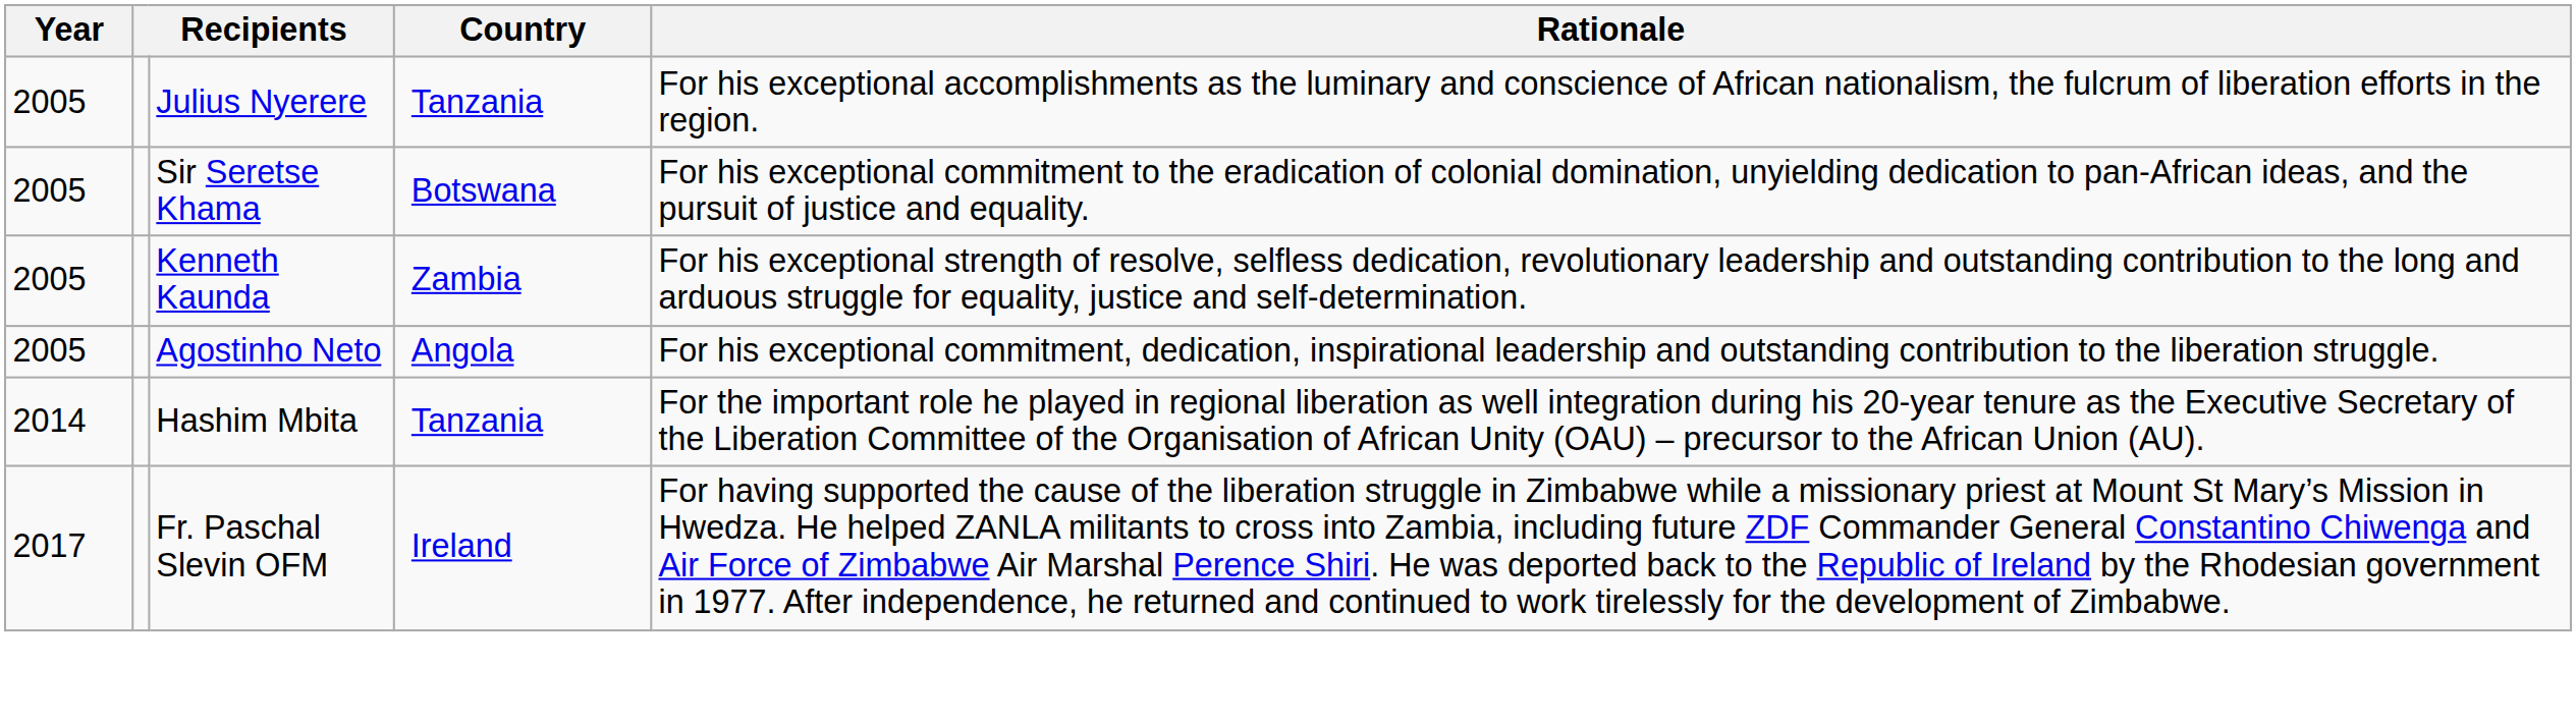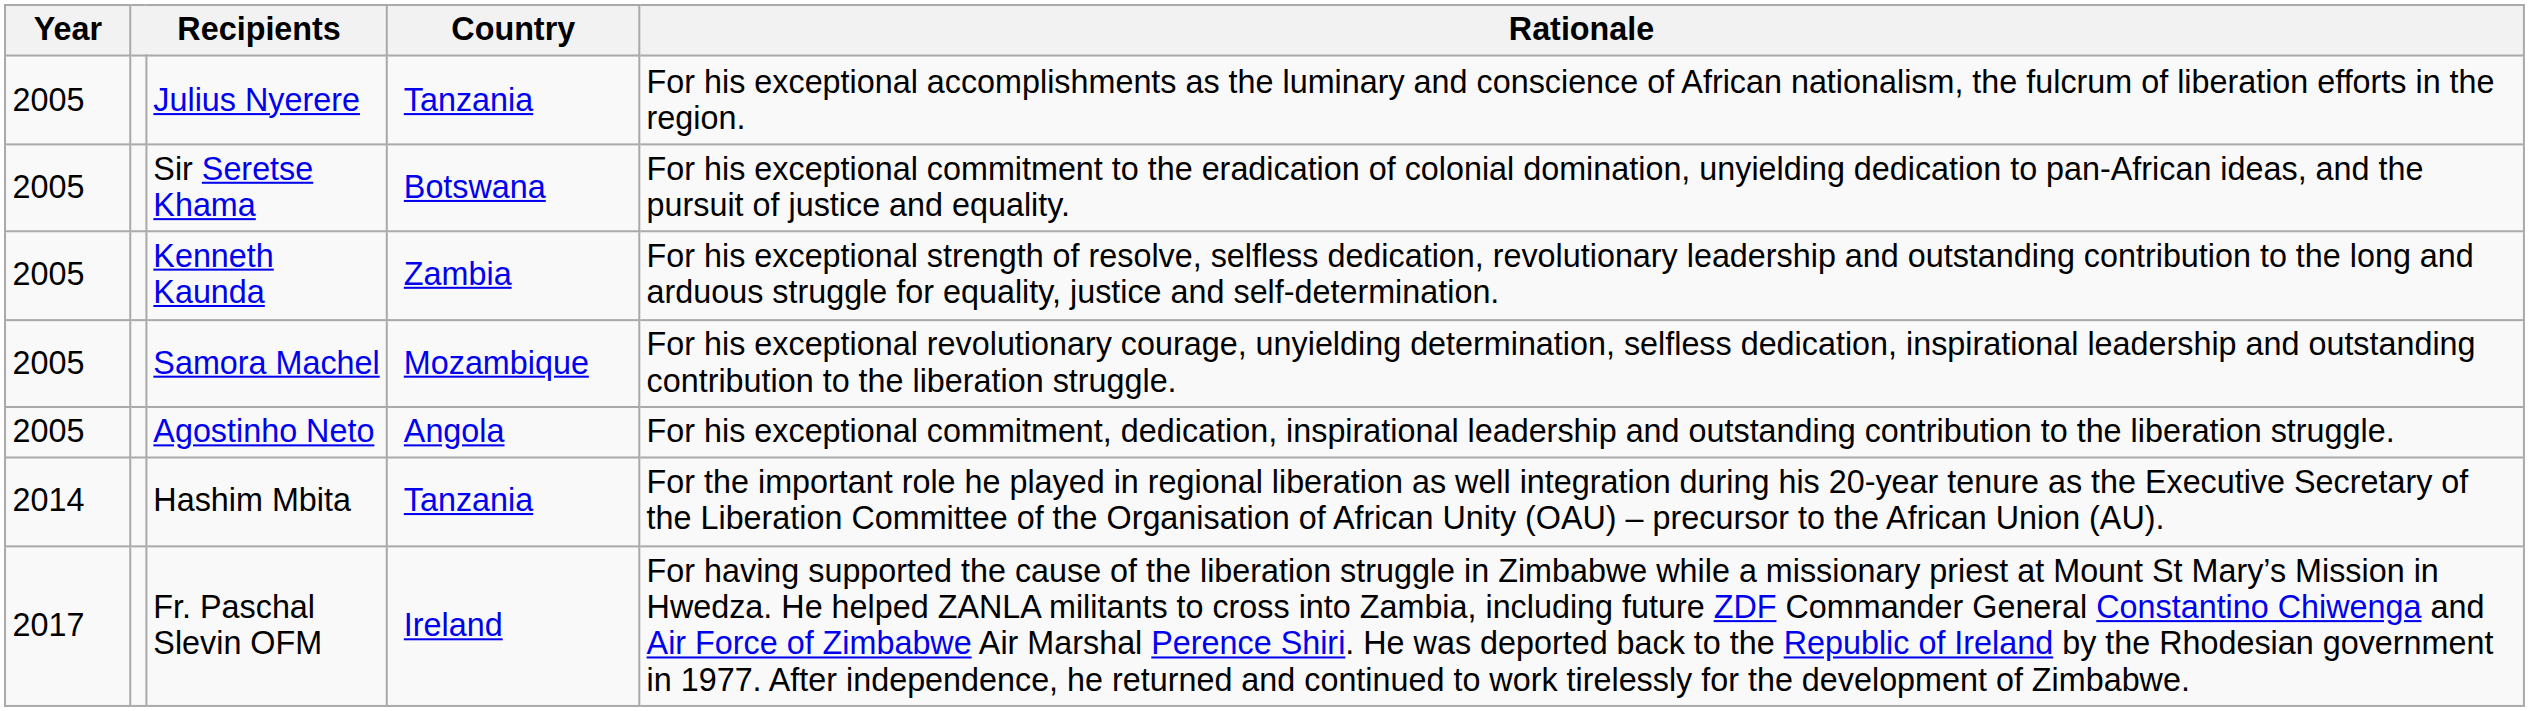 <table align="center" class="wikitable">
 <tr>
 <th width="5%">Year</th>
 <th colspan="2" width="10%">Recipients</th>
 <th width="10%">Country</th>
 <th width="75%">Rationale</th>
 </tr>
 <tr>
 <td>2005</td>
 <td></td>
 <td><a href='#'>Julius Nyerere</a></td>
 <td> <a href='#'>Tanzania</a></td>
 <td>For his exceptional accomplishments as the luminary and conscience of African nationalism, the fulcrum of liberation efforts in the region.</td>
 </tr>
 <tr>
 <td>2005</td>
 <td></td>
 <td>Sir <a href='#'>Seretse Khama</a></td>
 <td> <a href='#'>Botswana</a></td>
 <td>For his exceptional commitment to the eradication of colonial domination, unyielding dedication to pan-African ideas, and the pursuit of justice and equality.</td>
 </tr>
 <tr>
 <td>2005</td>
 <td></td>
 <td><a href='#'>Kenneth Kaunda</a></td>
 <td> <a href='#'>Zambia</a></td>
 <td>For his exceptional strength of resolve, selfless dedication, revolutionary leadership and outstanding contribution to the long and arduous struggle for equality, justice and self-determination.</td>
 </tr>
 <tr>
 <td>2005</td>
 <td></td>
+<td><a href='#'>Samora Machel</a></td>
+<td> <a href='#'>Mozambique</a></td>
+<td>For his exceptional revolutionary courage, unyielding determination, selfless dedication, inspirational leadership and outstanding contribution to the liberation struggle.</td>
+</tr>
+<tr>
+<td>2005</td>
+<td></td>
 <td><a href='#'>Agostinho Neto</a></td>
 <td> <a href='#'>Angola</a></td>
 <td>For his exceptional commitment, dedication, inspirational leadership and outstanding contribution to the liberation struggle.</td>
 </tr>
 <tr>
 <td>2014</td>
 <td></td>
 <td>Hashim Mbita</td>
 <td> <a href='#'>Tanzania</a></td>
 <td>For the important role he played in regional liberation as well integration during his 20-year tenure as the Executive Secretary of the Liberation Committee of the Organisation of African Unity (OAU) – precursor to the African Union (AU).</td>
 </tr>
 <tr>
 <td>2017</td>
 <td></td>
 <td>Fr. Paschal Slevin OFM</td>
 <td> <a href='#'>Ireland</a></td>
 <td>For having supported the cause of the liberation struggle in Zimbabwe while a missionary priest at Mount St Mary’s Mission in Hwedza. He helped ZANLA militants to cross into Zambia, including future <a href='#'>ZDF</a> Commander General <a href='#'>Constantino Chiwenga</a> and <a href='#'>Air Force of Zimbabwe</a> Air Marshal <a href='#'>Perence Shiri</a>. He was deported back to the <a href='#'>Republic of Ireland</a> by the Rhodesian government in 1977. After independence, he returned and continued to work tirelessly for the development of Zimbabwe.</td>
 </tr>
 </table>
